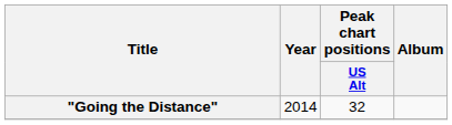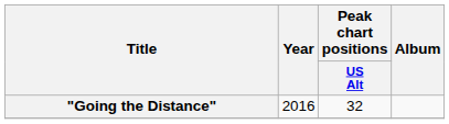 <table class="wikitable plainrowheaders" style="text-align:center;">
 <tr>
 <th scope="col" rowspan="2" style="width:18em;">Title</th>
 <th scope="col" rowspan="2" style="width:1em;">Year</th>
 <th scope="col" colspan="1">Peak chart positions</th>
 <th scope="col" rowspan="2">Album</th>
 </tr>
 <tr>
 <th scope="col" style="width:3em;font-size:85%;"><a href='#'>US<br>Alt</a><br></th>
 </tr>
 <tr>
 <th scope="row">"Going the Distance"</th>
-<td>2014</td>
+<td>2016</td>
 <td>32</td>
 <td></td>
 </tr>
 <tr>
 </tr>
 </table>
